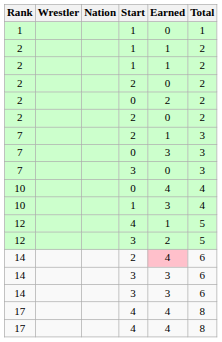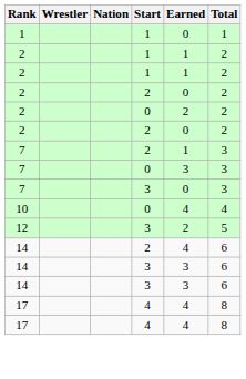 <table class="wikitable sortable" style="text-align:center;">
 <tr>
 <th>Rank</th>
 <th>Wrestler</th>
 <th>Nation</th>
 <th>Start</th>
 <th>Earned</th>
 <th>Total</th>
 </tr>
 <tr style="background:#cfc;">
 <td>1</td>
 <td align=left></td>
 <td align=left></td>
 <td>1</td>
 <td>0</td>
 <td>1</td>
 </tr>
 <tr style="background:#cfc;">
 <td>2</td>
 <td align=left></td>
 <td align=left></td>
 <td>1</td>
 <td>1</td>
 <td>2</td>
 </tr>
 <tr style="background:#cfc;">
 <td>2</td>
 <td align=left></td>
 <td align=left></td>
 <td>1</td>
 <td>1</td>
 <td>2</td>
 </tr>
 <tr style="background:#cfc;">
 <td>2</td>
 <td align=left></td>
 <td align=left></td>
 <td>2</td>
 <td>0</td>
 <td>2</td>
 </tr>
 <tr style="background:#cfc;">
 <td>2</td>
 <td align=left></td>
 <td align=left></td>
 <td>0</td>
 <td>2</td>
 <td>2</td>
 </tr>
 <tr style="background:#cfc;">
 <td>2</td>
 <td align=left></td>
 <td align=left></td>
 <td>2</td>
 <td>0</td>
 <td>2</td>
 </tr>
 <tr style="background:#cfc;">
 <td>7</td>
 <td align=left></td>
 <td align=left></td>
 <td>2</td>
 <td>1</td>
 <td>3</td>
 </tr>
 <tr style="background:#cfc;">
 <td>7</td>
 <td align=left></td>
 <td align=left></td>
 <td>0</td>
 <td>3</td>
 <td>3</td>
 </tr>
 <tr style="background:#cfc;">
 <td>7</td>
 <td align=left></td>
 <td align=left></td>
 <td>3</td>
 <td>0</td>
 <td>3</td>
 </tr>
 <tr style="background:#cfc;">
 <td>10</td>
 <td align=left></td>
 <td align=left></td>
 <td>0</td>
 <td>4</td>
 <td>4</td>
 </tr>
 <tr style="background:#cfc;">
-<td>10</td>
-<td align=left></td>
-<td align=left></td>
-<td>1</td>
-<td>3</td>
-<td>4</td>
-</tr>
-<tr style="background:#cfc;">
-<td>12</td>
-<td align=left></td>
-<td align=left></td>
-<td>4</td>
-<td>1</td>
-<td>5</td>
-</tr>
-<tr style="background:#cfc;">
 <td>12</td>
 <td align=left></td>
 <td align=left></td>
 <td>3</td>
 <td>2</td>
 <td>5</td>
 </tr>
 <tr>
 <td>14</td>
 <td align=left></td>
 <td align=left></td>
 <td>2</td>
-<td style="background: pink;">4</td>
+<td>4</td>
 <td>6</td>
 </tr>
 <tr>
 <td>14</td>
 <td align=left></td>
 <td align=left></td>
 <td>3</td>
 <td>3</td>
 <td>6</td>
 </tr>
 <tr>
 <td>14</td>
 <td align=left></td>
 <td align=left></td>
 <td>3</td>
 <td>3</td>
 <td>6</td>
 </tr>
 <tr>
 <td>17</td>
 <td align=left></td>
 <td align=left></td>
 <td>4</td>
 <td>4</td>
 <td>8</td>
 </tr>
 <tr>
 <td>17</td>
 <td align=left></td>
 <td align=left></td>
 <td>4</td>
 <td>4</td>
 <td>8</td>
 </tr>
 </table>
